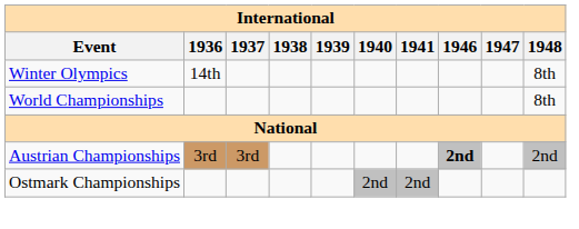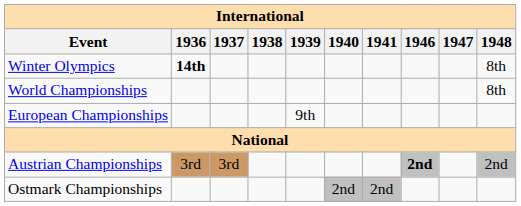 <table class="wikitable" style="text-align:center">
 <tr>
 <th style="background-color: #ffdead; " colspan=10 align=center>International</th>
 </tr>
 <tr>
 <th>Event</th>
 <th>1936</th>
 <th>1937</th>
 <th>1938</th>
 <th>1939</th>
 <th>1940</th>
 <th>1941</th>
 <th>1946</th>
 <th>1947</th>
 <th>1948</th>
 </tr>
 <tr>
 <td align=left><a href='#'>Winter Olympics</a></td>
-<td>14th</td>
+<td><strong>14th</strong></td>
 <td></td>
 <td></td>
 <td></td>
 <td></td>
 <td></td>
 <td></td>
 <td></td>
 <td>8th</td>
 </tr>
 <tr>
 <td align=left><a href='#'>World Championships</a></td>
 <td></td>
 <td></td>
 <td></td>
 <td></td>
 <td></td>
 <td></td>
 <td></td>
 <td></td>
 <td>8th</td>
+</tr>
+<tr>
+<td align=left><a href='#'>European Championships</a></td>
+<td></td>
+<td></td>
+<td></td>
+<td>9th</td>
+<td></td>
+<td></td>
+<td></td>
+<td></td>
+<td></td>
 </tr>
 <tr>
 <th style="background-color: #ffdead; " colspan=10 align=center>National</th>
 </tr>
 <tr>
 <td align=left><a href='#'>Austrian Championships</a></td>
 <td bgcolor=cc9966>3rd</td>
 <td bgcolor=cc9966>3rd</td>
 <td></td>
 <td></td>
 <td></td>
 <td></td>
 <td bgcolor=silver><strong>2nd</strong></td>
 <td></td>
 <td bgcolor=silver>2nd</td>
 </tr>
 <tr>
 <td align=left>Ostmark Championships</td>
 <td></td>
 <td></td>
 <td></td>
 <td></td>
 <td bgcolor=silver>2nd</td>
 <td bgcolor=silver>2nd</td>
 <td></td>
 <td></td>
 <td></td>
 </tr>
 </table>
